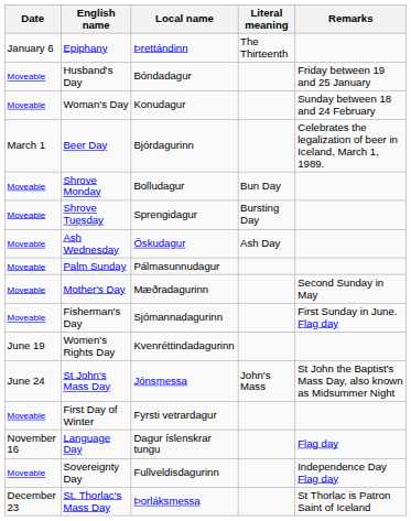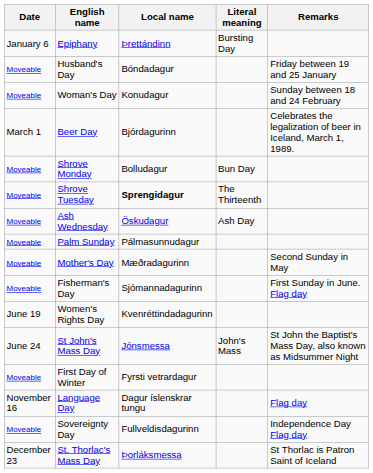 <table class="wikitable">
 <tr>
 <th>Date</th>
 <th>English name</th>
 <th>Local name</th>
 <th>Literal meaning</th>
 <th>Remarks</th>
 </tr>
 <tr>
 <td>January 6</td>
 <td><a href='#'>Epiphany</a></td>
 <td><a href='#'>Þrettándinn</a></td>
-<td>The Thirteenth</td>
+<td>Bursting Day</td>
 <td></td>
 </tr>
 <tr>
 <td><small><a href='#'>Moveable</a></small></td>
 <td>Husband's Day</td>
 <td>Bóndadagur</td>
 <td></td>
 <td>Friday between 19 and 25 January</td>
 </tr>
 <tr>
 <td><small><a href='#'>Moveable</a></small></td>
 <td>Woman's Day</td>
 <td>Konudagur</td>
 <td></td>
 <td>Sunday between 18 and 24 February</td>
 </tr>
 <tr>
 <td>March 1</td>
 <td><a href='#'>Beer Day</a></td>
 <td>Bjórdagurinn</td>
 <td></td>
 <td>Celebrates the legalization of beer in Iceland, March 1, 1989.</td>
 </tr>
 <tr>
 <td><small><a href='#'>Moveable</a></small></td>
 <td><a href='#'>Shrove Monday</a></td>
 <td>Bolludagur</td>
 <td>Bun Day</td>
 <td></td>
 </tr>
 <tr>
 <td><small><a href='#'>Moveable</a></small></td>
 <td><a href='#'>Shrove Tuesday</a></td>
-<td>Sprengidagur</td>
-<td>Bursting Day</td>
+<td><strong>Sprengidagur</strong></td>
+<td>The Thirteenth</td>
 <td></td>
 </tr>
 <tr>
 <td><small><a href='#'>Moveable</a></small></td>
 <td><a href='#'>Ash Wednesday</a></td>
 <td><a href='#'>Öskudagur</a></td>
 <td>Ash Day</td>
 <td></td>
 </tr>
 <tr>
 <td><small><a href='#'>Moveable</a></small></td>
 <td><a href='#'>Palm Sunday</a></td>
 <td>Pálmasunnudagur</td>
 <td></td>
 <td></td>
 </tr>
 <tr>
 <td><small><a href='#'>Moveable</a></small></td>
 <td><a href='#'>Mother's Day</a></td>
 <td>Mæðradagurinn</td>
 <td></td>
 <td>Second Sunday in May</td>
 </tr>
 <tr>
 <td><small><a href='#'>Moveable</a></small></td>
 <td>Fisherman's Day</td>
 <td>Sjómannadagurinn</td>
 <td></td>
 <td>First Sunday in June.<br><a href='#'>Flag day</a></td>
 </tr>
 <tr>
 <td>June 19</td>
 <td>Women's Rights Day</td>
 <td>Kvenréttindadagurinn</td>
 <td></td>
 <td></td>
 </tr>
 <tr>
 <td>June 24</td>
 <td><a href='#'>St John's Mass Day</a></td>
 <td><a href='#'>Jónsmessa</a></td>
 <td>John's Mass</td>
 <td>St John the Baptist's Mass Day, also known as Midsummer Night</td>
 </tr>
 <tr>
 <td><small><a href='#'>Moveable</a></small></td>
 <td>First Day of Winter</td>
 <td>Fyrsti vetrardagur</td>
 <td></td>
 </tr>
 <tr>
 <td>November 16</td>
 <td><a href='#'>Language Day</a></td>
 <td>Dagur íslenskrar tungu</td>
 <td></td>
 <td><a href='#'>Flag day</a></td>
 </tr>
 <tr>
 <td><small><a href='#'>Moveable</a></small></td>
 <td>Sovereignty Day</td>
 <td>Fullveldisdagurinn</td>
 <td></td>
 <td>Independence Day<br><a href='#'>Flag day</a></td>
 </tr>
 <tr>
 <td>December 23</td>
 <td><a href='#'>St. Thorlac's Mass Day</a></td>
 <td><a href='#'>Þorláksmessa</a></td>
 <td></td>
 <td>St Thorlac is Patron Saint of Iceland</td>
 </tr>
 </table>
